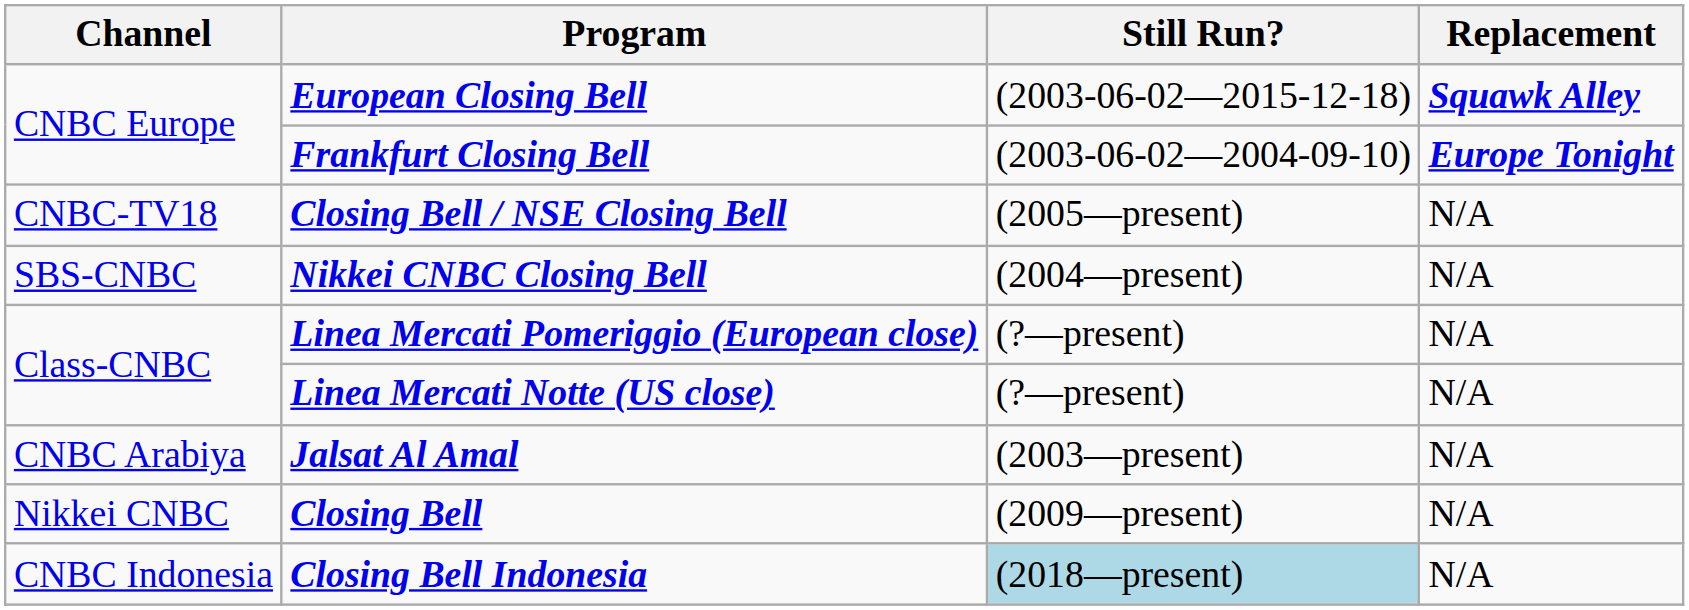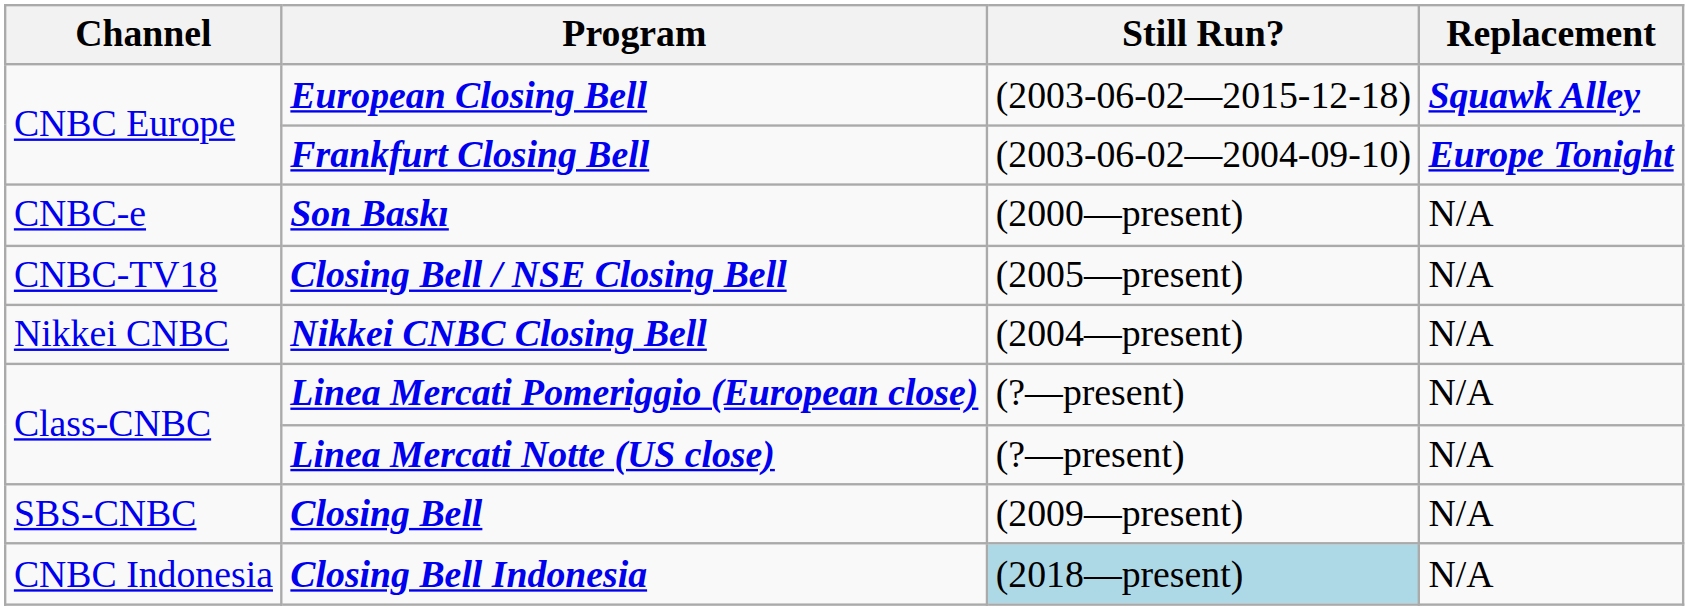 <table class="wikitable">
 <tr>
 <th>Channel</th>
 <th>Program</th>
 <th>Still Run?</th>
 <th>Replacement</th>
 </tr>
 <tr>
 <td rowspan=2><a href='#'>CNBC Europe</a></td>
 <td><strong><em><a href='#'>European Closing Bell</a></em></strong></td>
 <td> (2003-06-02—2015-12-18)</td>
 <td><strong><em><a href='#'>Squawk Alley</a></em></strong></td>
 </tr>
 <tr>
 <td><strong><em><a href='#'>Frankfurt Closing Bell</a></em></strong></td>
 <td> (2003-06-02—2004-09-10)</td>
 <td><strong><em><a href='#'>Europe Tonight</a></em></strong></td>
 </tr>
 <tr>
+<td><a href='#'>CNBC-e</a></td>
+<td><strong><em><a href='#'>Son Baskı</a></em></strong></td>
+<td> (2000—present)</td>
+<td>N/A</td>
+</tr>
+<tr>
 <td><a href='#'>CNBC-TV18</a></td>
 <td><strong><em><a href='#'>Closing Bell / NSE Closing Bell</a></em></strong></td>
 <td> (2005—present)</td>
 <td>N/A</td>
 </tr>
 <tr>
-<td><a href='#'>SBS-CNBC</a></td>
+<td><a href='#'>Nikkei CNBC</a></td>
 <td><strong><em><a href='#'>Nikkei CNBC Closing Bell</a></em></strong></td>
 <td> (2004—present)</td>
 <td>N/A</td>
 </tr>
 <tr>
 <td rowspan=2><a href='#'>Class-CNBC</a></td>
 <td><strong><em><a href='#'>Linea Mercati Pomeriggio (European close)</a></em></strong></td>
 <td> (?—present)</td>
 <td>N/A</td>
 </tr>
 <tr>
 <td><strong><em><a href='#'>Linea Mercati Notte (US close)</a></em></strong></td>
 <td> (?—present)</td>
 <td>N/A</td>
 </tr>
 <tr>
-<td><a href='#'>CNBC Arabiya</a></td>
-<td><strong><em><a href='#'>Jalsat Al Amal</a></em></strong></td>
-<td> (2003—present)</td>
-<td>N/A</td>
-</tr>
-<tr>
-<td><a href='#'>Nikkei CNBC</a></td>
+<td><a href='#'>SBS-CNBC</a></td>
 <td><strong><em><a href='#'>Closing Bell</a></em></strong></td>
 <td> (2009—present)</td>
 <td>N/A</td>
 </tr>
 <tr>
 <td><a href='#'>CNBC Indonesia</a></td>
 <td><strong><em><a href='#'>Closing Bell Indonesia</a></em></strong></td>
 <td style="background: lightblue;"> (2018—present)</td>
 <td>N/A</td>
 </tr>
 </table>
